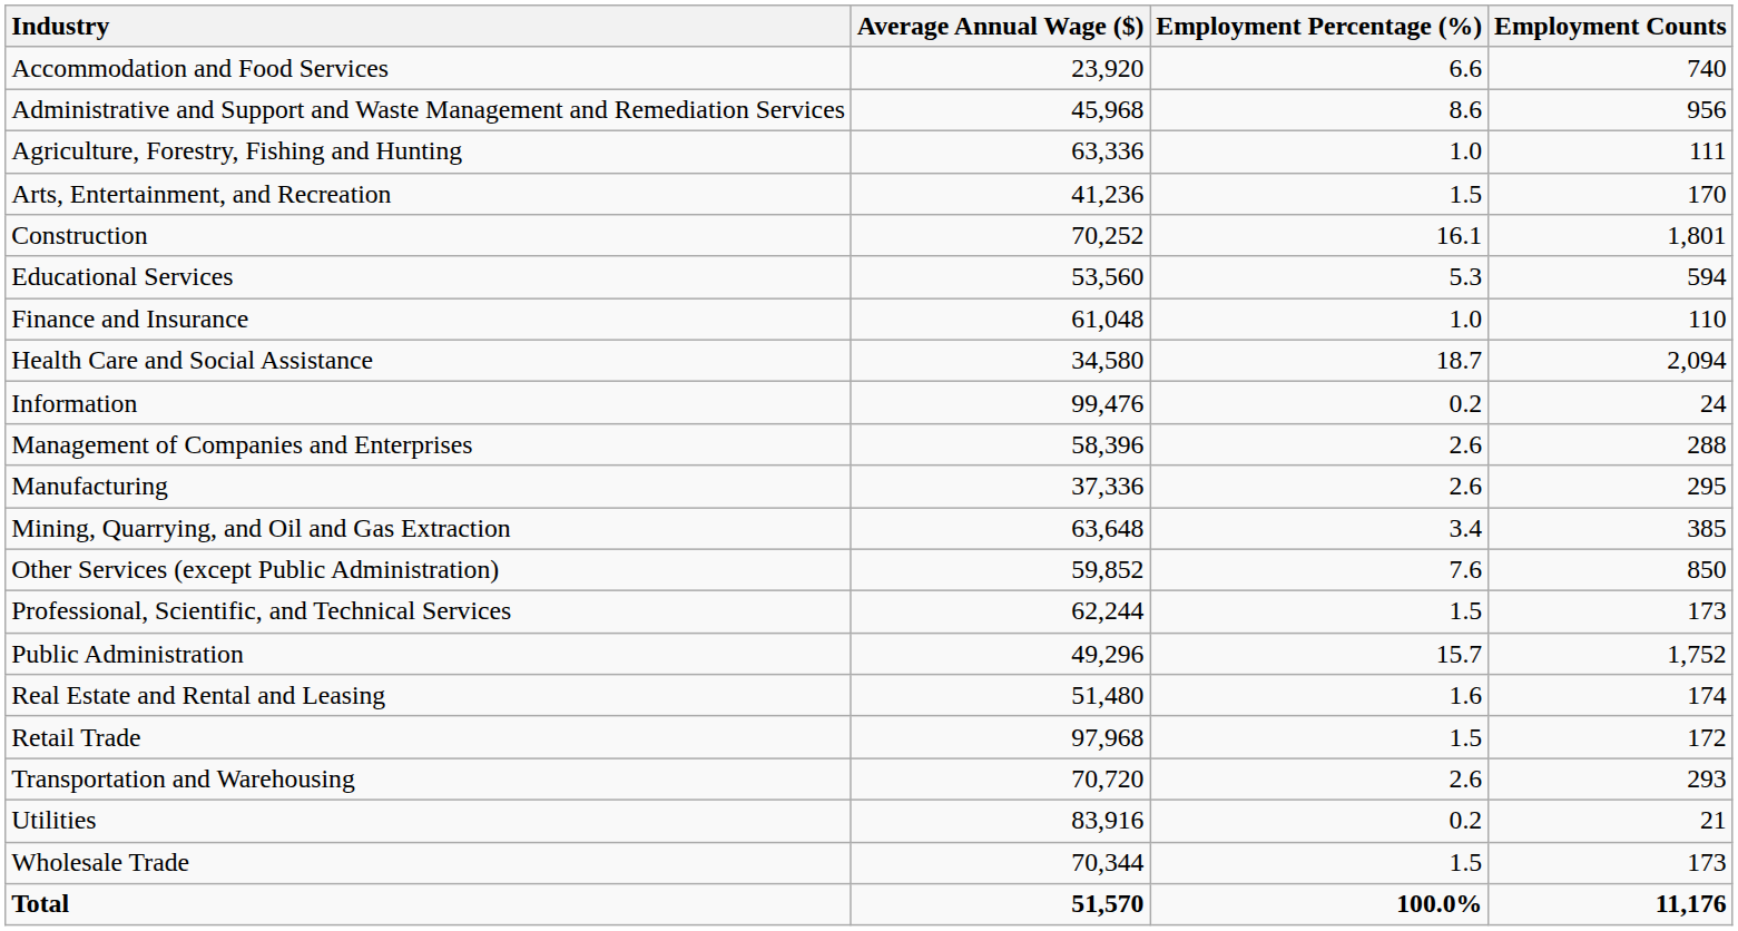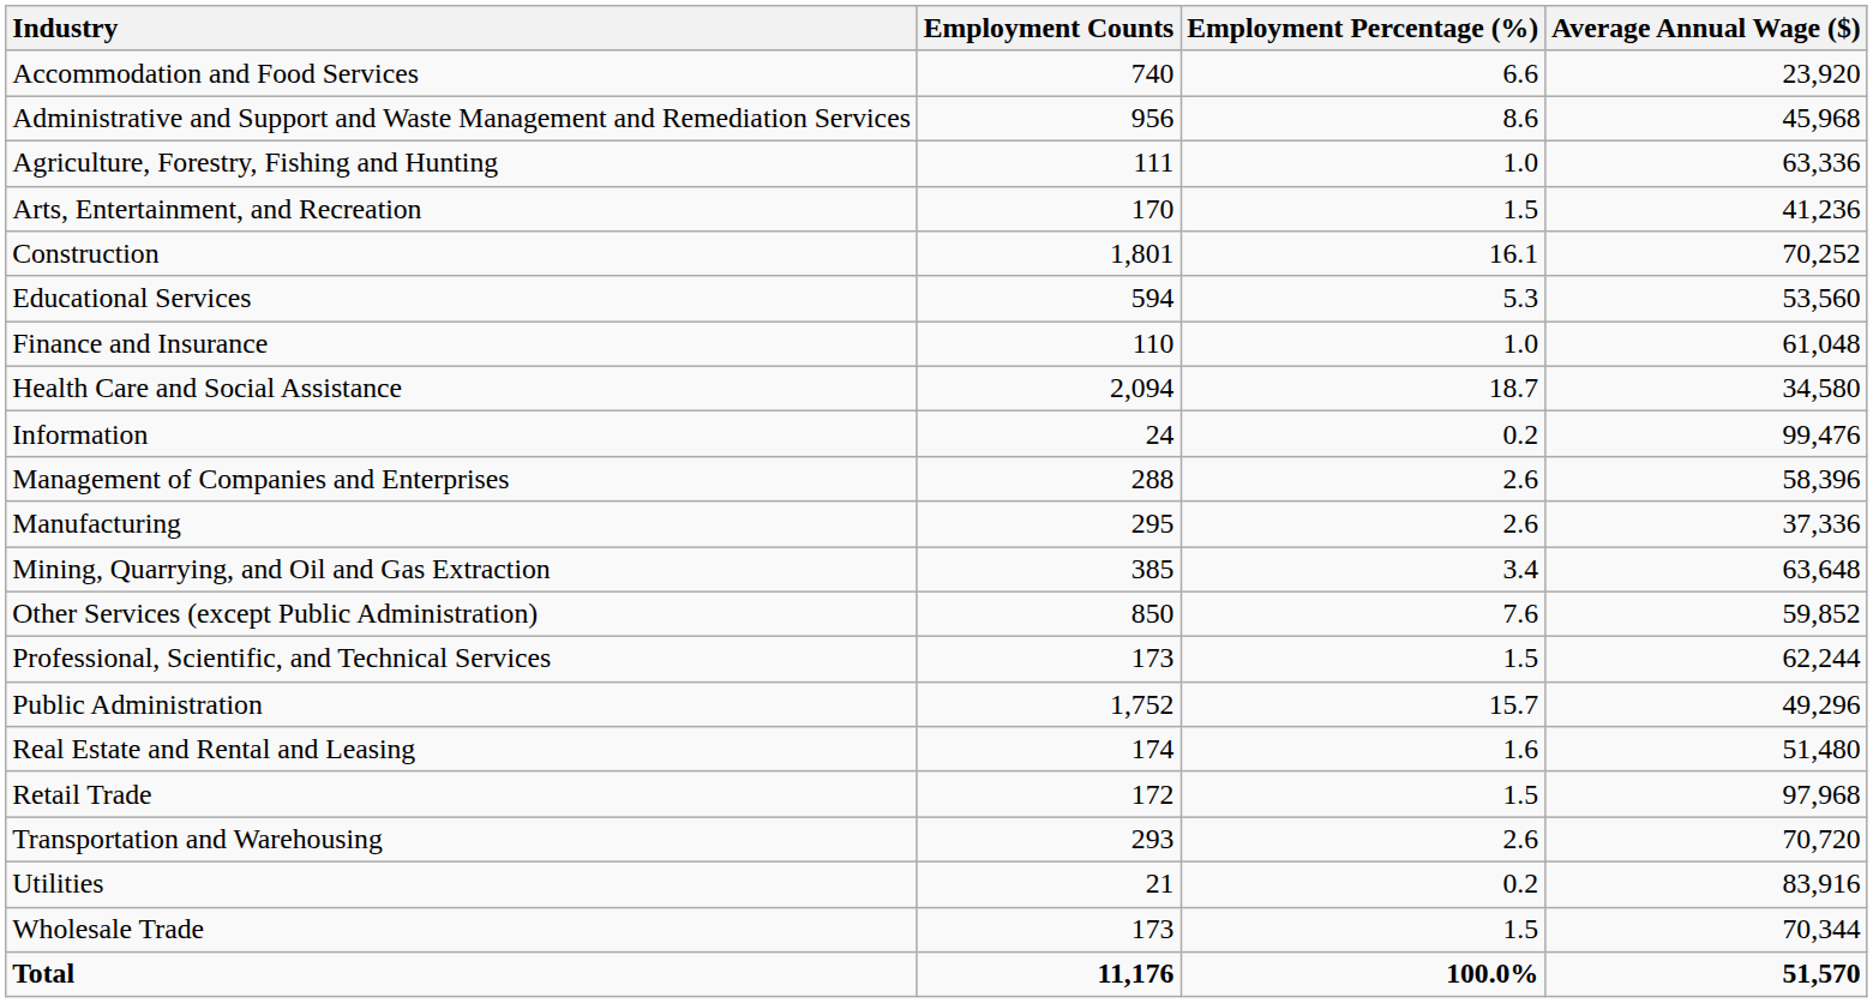 <table class="wikitable sortable">
 <tr>
 <th style="text-align:left;">Industry</th>
+<th style="text-align:right;">Employment Counts</th>
+<th style="text-align:right;">Employment Percentage (%)</th>
 <th style="text-align:right;">Average Annual Wage ($)</th>
-<th style="text-align:right;">Employment Percentage (%)</th>
-<th style="text-align:right;">Employment Counts</th>
 </tr>
 <tr>
 <td style="text-align:left;">Accommodation and Food Services</td>
+<td style="text-align:right;">740</td>
+<td style="text-align:right;">6.6</td>
 <td style="text-align:right;">23,920</td>
-<td style="text-align:right;">6.6</td>
-<td style="text-align:right;">740</td>
 </tr>
 <tr>
 <td style="text-align:left;">Administrative and Support and Waste Management and Remediation Services</td>
+<td style="text-align:right;">956</td>
+<td style="text-align:right;">8.6</td>
 <td style="text-align:right;">45,968</td>
-<td style="text-align:right;">8.6</td>
-<td style="text-align:right;">956</td>
 </tr>
 <tr>
 <td style="text-align:left;">Agriculture, Forestry, Fishing and Hunting</td>
+<td style="text-align:right;">111</td>
+<td style="text-align:right;">1.0</td>
 <td style="text-align:right;">63,336</td>
-<td style="text-align:right;">1.0</td>
-<td style="text-align:right;">111</td>
 </tr>
 <tr>
 <td style="text-align:left;">Arts, Entertainment, and Recreation</td>
+<td style="text-align:right;">170</td>
+<td style="text-align:right;">1.5</td>
 <td style="text-align:right;">41,236</td>
-<td style="text-align:right;">1.5</td>
-<td style="text-align:right;">170</td>
 </tr>
 <tr>
 <td style="text-align:left;">Construction</td>
+<td style="text-align:right;">1,801</td>
+<td style="text-align:right;">16.1</td>
 <td style="text-align:right;">70,252</td>
-<td style="text-align:right;">16.1</td>
-<td style="text-align:right;">1,801</td>
 </tr>
 <tr>
 <td style="text-align:left;">Educational Services</td>
+<td style="text-align:right;">594</td>
+<td style="text-align:right;">5.3</td>
 <td style="text-align:right;">53,560</td>
-<td style="text-align:right;">5.3</td>
-<td style="text-align:right;">594</td>
 </tr>
 <tr>
 <td style="text-align:left;">Finance and Insurance</td>
+<td style="text-align:right;">110</td>
+<td style="text-align:right;">1.0</td>
 <td style="text-align:right;">61,048</td>
-<td style="text-align:right;">1.0</td>
-<td style="text-align:right;">110</td>
 </tr>
 <tr>
 <td style="text-align:left;">Health Care and Social Assistance</td>
+<td style="text-align:right;">2,094</td>
+<td style="text-align:right;">18.7</td>
 <td style="text-align:right;">34,580</td>
-<td style="text-align:right;">18.7</td>
-<td style="text-align:right;">2,094</td>
 </tr>
 <tr>
 <td style="text-align:left;">Information</td>
+<td style="text-align:right;">24</td>
+<td style="text-align:right;">0.2</td>
 <td style="text-align:right;">99,476</td>
-<td style="text-align:right;">0.2</td>
-<td style="text-align:right;">24</td>
 </tr>
 <tr>
 <td style="text-align:left;">Management of Companies and Enterprises</td>
+<td style="text-align:right;">288</td>
+<td style="text-align:right;">2.6</td>
 <td style="text-align:right;">58,396</td>
-<td style="text-align:right;">2.6</td>
-<td style="text-align:right;">288</td>
 </tr>
 <tr>
 <td style="text-align:left;">Manufacturing</td>
+<td style="text-align:right;">295</td>
+<td style="text-align:right;">2.6</td>
 <td style="text-align:right;">37,336</td>
-<td style="text-align:right;">2.6</td>
-<td style="text-align:right;">295</td>
 </tr>
 <tr>
 <td style="text-align:left;">Mining, Quarrying, and Oil and Gas Extraction</td>
+<td style="text-align:right;">385</td>
+<td style="text-align:right;">3.4</td>
 <td style="text-align:right;">63,648</td>
-<td style="text-align:right;">3.4</td>
-<td style="text-align:right;">385</td>
 </tr>
 <tr>
 <td style="text-align:left;">Other Services (except Public Administration)</td>
+<td style="text-align:right;">850</td>
+<td style="text-align:right;">7.6</td>
 <td style="text-align:right;">59,852</td>
-<td style="text-align:right;">7.6</td>
-<td style="text-align:right;">850</td>
 </tr>
 <tr>
 <td style="text-align:left;">Professional, Scientific, and Technical Services</td>
+<td style="text-align:right;">173</td>
+<td style="text-align:right;">1.5</td>
 <td style="text-align:right;">62,244</td>
-<td style="text-align:right;">1.5</td>
-<td style="text-align:right;">173</td>
 </tr>
 <tr>
 <td style="text-align:left;">Public Administration</td>
+<td style="text-align:right;">1,752</td>
+<td style="text-align:right;">15.7</td>
 <td style="text-align:right;">49,296</td>
-<td style="text-align:right;">15.7</td>
-<td style="text-align:right;">1,752</td>
 </tr>
 <tr>
 <td style="text-align:left;">Real Estate and Rental and Leasing</td>
+<td style="text-align:right;">174</td>
+<td style="text-align:right;">1.6</td>
 <td style="text-align:right;">51,480</td>
-<td style="text-align:right;">1.6</td>
-<td style="text-align:right;">174</td>
 </tr>
 <tr>
 <td style="text-align:left;">Retail Trade</td>
+<td style="text-align:right;">172</td>
+<td style="text-align:right;">1.5</td>
 <td style="text-align:right;">97,968</td>
-<td style="text-align:right;">1.5</td>
-<td style="text-align:right;">172</td>
 </tr>
 <tr>
 <td style="text-align:left;">Transportation and Warehousing</td>
+<td style="text-align:right;">293</td>
+<td style="text-align:right;">2.6</td>
 <td style="text-align:right;">70,720</td>
-<td style="text-align:right;">2.6</td>
-<td style="text-align:right;">293</td>
 </tr>
 <tr>
 <td style="text-align:left;">Utilities</td>
+<td style="text-align:right;">21</td>
+<td style="text-align:right;">0.2</td>
 <td style="text-align:right;">83,916</td>
-<td style="text-align:right;">0.2</td>
-<td style="text-align:right;">21</td>
 </tr>
 <tr>
 <td style="text-align:left;">Wholesale Trade</td>
+<td style="text-align:right;">173</td>
+<td style="text-align:right;">1.5</td>
 <td style="text-align:right;">70,344</td>
-<td style="text-align:right;">1.5</td>
-<td style="text-align:right;">173</td>
 </tr>
 <tr>
 <td style="text-align:left; font-weight:bold;"><strong>Total</strong></td>
+<td style="text-align:right; font-weight:bold;"><strong>11,176</strong></td>
+<td style="text-align:right; font-weight:bold;"><strong>100.0%</strong></td>
 <td style="text-align:right; font-weight:bold;"><strong>51,570</strong></td>
-<td style="text-align:right; font-weight:bold;"><strong>100.0%</strong></td>
-<td style="text-align:right; font-weight:bold;"><strong>11,176</strong></td>
 </tr>
 </table>
